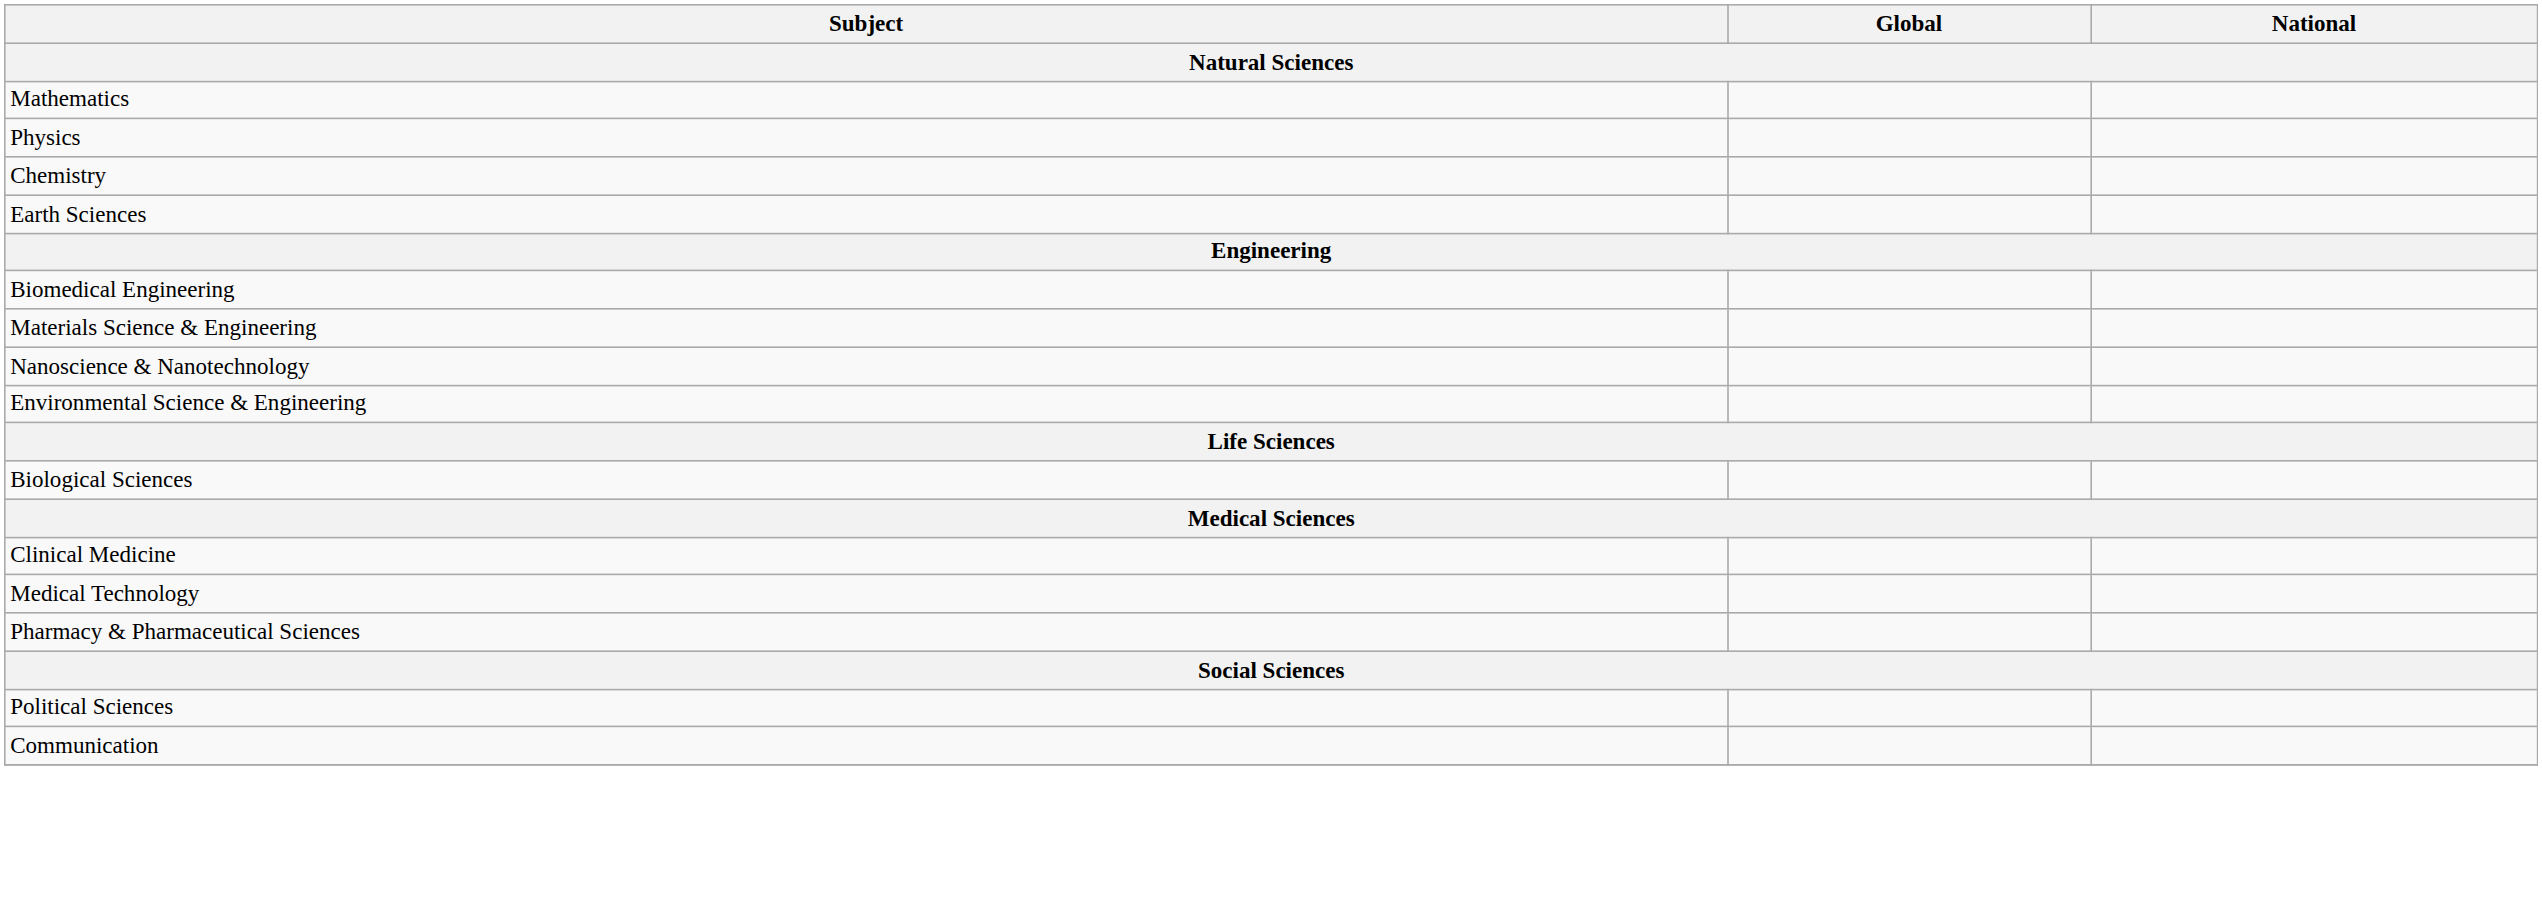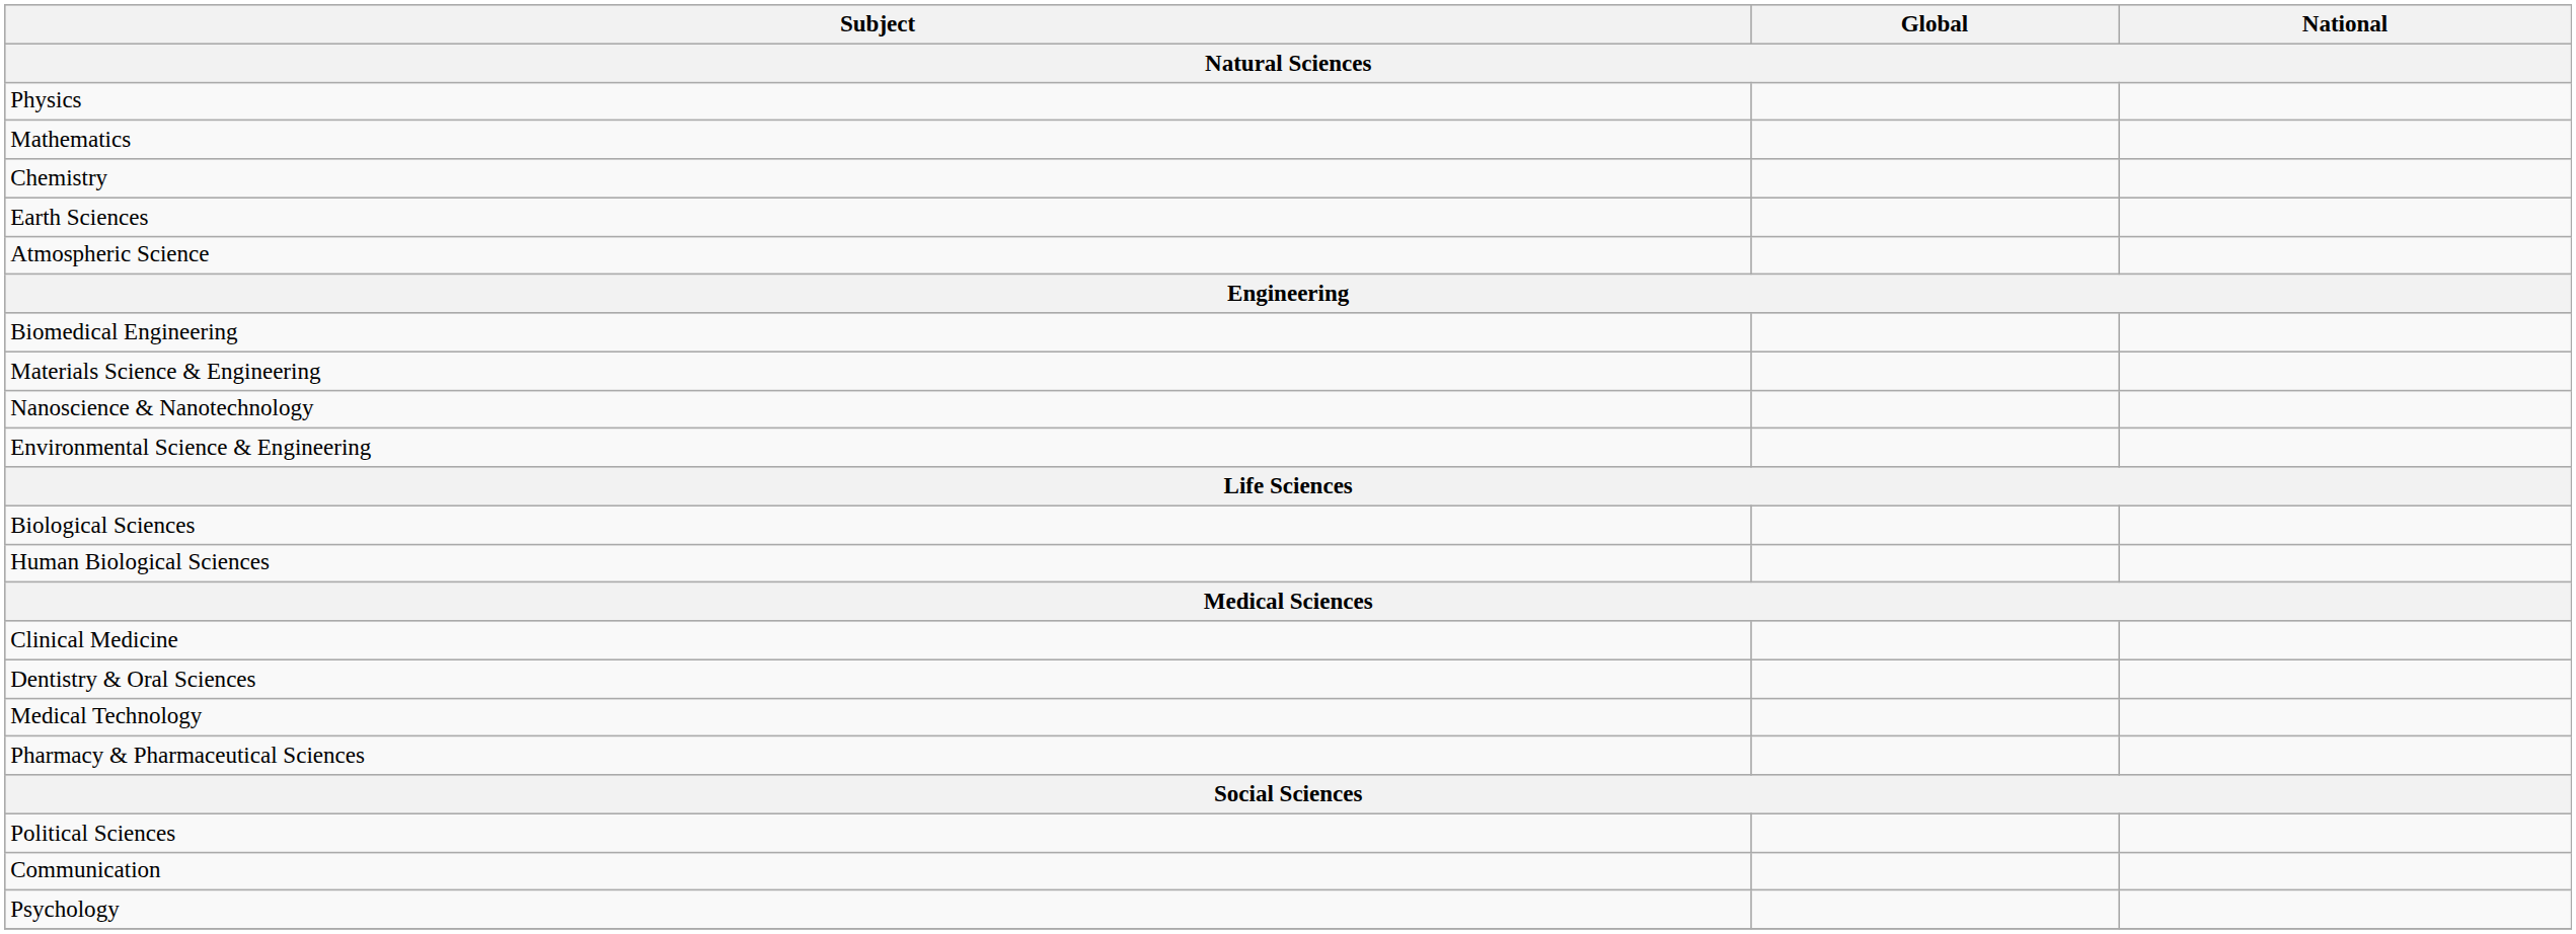 <table class="wikitable sortable" style="width: 100%; font-size: 90%">
 <tr>
 <th>Subject</th>
 <th>Global</th>
 <th>National</th>
 </tr>
 <tr>
 <th colspan="3">Natural Sciences</th>
 </tr>
 <tr>
+<td>Physics</td>
+<td data-sort-value="51–75"></td>
+<td data-sort-value="3–5"></td>
+</tr>
+<tr>
 <td>Mathematics</td>
 <td data-sort-value="301–400"></td>
 <td data-sort-value="19–29"></td>
-</tr>
-<tr>
-<td>Physics</td>
-<td data-sort-value="51–75"></td>
-<td data-sort-value="3–5"></td>
 </tr>
 <tr>
 <td>Chemistry</td>
 <td data-sort-value="201–300"></td>
 <td data-sort-value="16–25"></td>
 </tr>
 <tr>
 <td>Earth Sciences</td>
 <td data-sort-value="151–200"></td>
 <td data-sort-value="13–16"></td>
+</tr>
+<tr>
+<td>Atmospheric Science</td>
+<td data-sort-value="76–100"></td>
+<td data-sort-value="2–6"></td>
 </tr>
 <tr>
 <th colspan="3">Engineering</th>
 </tr>
 <tr>
 <td>Biomedical Engineering</td>
 <td data-sort-value="101–150"></td>
 <td data-sort-value="6–10"></td>
 </tr>
 <tr>
 <td>Materials Science & Engineering</td>
 <td data-sort-value="301–400"></td>
 <td data-sort-value="16–21"></td>
 </tr>
 <tr>
 <td>Nanoscience & Nanotechnology</td>
 <td data-sort-value="201–300"></td>
 <td data-sort-value="8–17"></td>
 </tr>
 <tr>
 <td>Environmental Science & Engineering</td>
 <td data-sort-value="401–500"></td>
 <td data-sort-value="22–28"></td>
 </tr>
 <tr>
 <th colspan="3">Life Sciences</th>
 </tr>
 <tr>
 <td>Biological Sciences</td>
 <td data-sort-value="201–300"></td>
 <td data-sort-value="20–30"></td>
 </tr>
 <tr>
+<td>Human Biological Sciences</td>
+<td data-sort-value="76–100"></td>
+<td data-sort-value="9–12"></td>
+</tr>
+<tr>
 <th colspan="3">Medical Sciences</th>
 </tr>
 <tr>
 <td>Clinical Medicine</td>
 <td data-sort-value="301–400"></td>
 <td data-sort-value="23–30"></td>
+</tr>
+<tr>
+<td>Dentistry & Oral Sciences</td>
+<td data-sort-value="201–300"></td>
+<td data-sort-value="22–28"></td>
 </tr>
 <tr>
 <td>Medical Technology</td>
 <td data-sort-value="201–300"></td>
 <td data-sort-value="24–30"></td>
 </tr>
 <tr>
 <td>Pharmacy & Pharmaceutical Sciences</td>
 <td data-sort-value="76–100"></td>
 <td data-sort-value="7–9"></td>
 </tr>
 <tr>
 <th colspan="3">Social Sciences</th>
 </tr>
 <tr>
 <td>Political Sciences</td>
 <td data-sort-value="201–300"></td>
 <td data-sort-value="13–16"></td>
 </tr>
 <tr>
 <td>Communication</td>
 <td data-sort-value="34"></td>
 <td data-sort-value="2"></td>
 </tr>
 <tr>
+<td>Psychology</td>
+<td data-sort-value="151–200"></td>
+<td data-sort-value="12–17"></td>
+</tr>
+<tr>
 </tr>
 </table>
